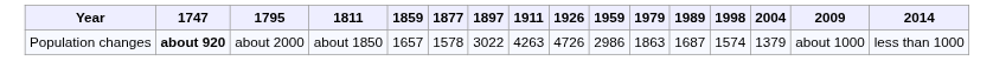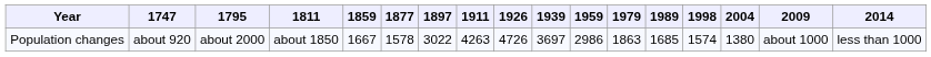 <table align="center" rules="all" cellspacing="0" cellpadding="5" style="border: 1px solid #999">
 <tr bgcolor="#eeeeff">
 <th>Year</th>
 <th>1747</th>
 <th>1795</th>
 <th>1811</th>
 <th>1859</th>
 <th>1877</th>
 <th>1897</th>
 <th>1911</th>
 <th>1926</th>
+<th>1939</th>
 <th>1959</th>
 <th>1979</th>
 <th>1989</th>
 <th>1998</th>
 <th>2004</th>
 <th>2009</th>
 <th>2014</th>
 </tr>
 <tr bgcolor="#f7f9ff">
 <td align=center>Population changes</td>
-<td align=center><strong>about 920</strong></td>
+<td align=center>about 920</td>
 <td align=center>about 2000</td>
 <td align=center>about 1850</td>
-<td align=center>1657</td>
+<td align=center>1667</td>
 <td align=center>1578</td>
 <td align=center>3022</td>
 <td align=center>4263</td>
 <td align=center>4726</td>
+<td align=center>3697</td>
 <td align=center>2986</td>
 <td align=center>1863</td>
-<td align=center>1687</td>
+<td align=center>1685</td>
 <td align=center>1574</td>
-<td align=center>1379</td>
+<td align=center>1380</td>
 <td align=center>about 1000</td>
 <td align=center>less than 1000</td>
 </tr>
 </table>
